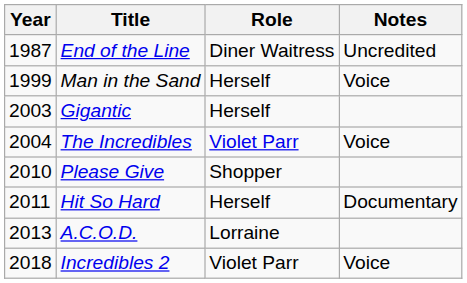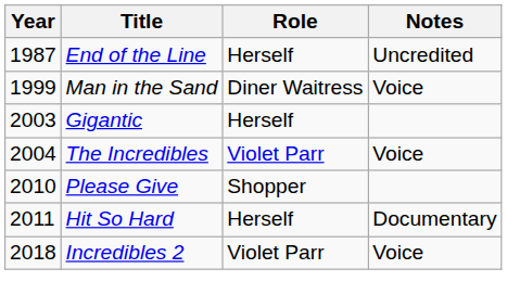 <table class="wikitable sortable">
 <tr>
 <th>Year</th>
 <th>Title</th>
 <th>Role</th>
 <th class="unsortable">Notes</th>
 </tr>
 <tr>
 <td>1987</td>
 <td><em><a href='#'>End of the Line</a></em></td>
-<td>Diner Waitress</td>
+<td>Herself</td>
 <td>Uncredited</td>
 </tr>
 <tr>
 <td>1999</td>
 <td><em>Man in the Sand</em></td>
-<td>Herself</td>
+<td>Diner Waitress</td>
 <td>Voice</td>
 </tr>
 <tr>
 <td>2003</td>
 <td><em><a href='#'>Gigantic</a></em></td>
 <td>Herself</td>
 <td></td>
 </tr>
 <tr>
 <td>2004</td>
 <td><em><a href='#'>The Incredibles</a></em></td>
 <td><a href='#'>Violet Parr</a></td>
 <td>Voice</td>
 </tr>
 <tr>
 <td>2010</td>
 <td><em><a href='#'>Please Give</a></em></td>
 <td>Shopper</td>
 <td></td>
 </tr>
 <tr>
 <td>2011</td>
 <td><em><a href='#'>Hit So Hard</a></em></td>
 <td>Herself</td>
 <td>Documentary</td>
 </tr>
 <tr>
-<td>2013</td>
-<td><em><a href='#'>A.C.O.D.</a></em></td>
-<td>Lorraine</td>
-<td></td>
-</tr>
-<tr>
 <td>2018</td>
 <td><em><a href='#'>Incredibles 2</a></em></td>
 <td>Violet Parr</td>
 <td>Voice</td>
 </tr>
 </table>
